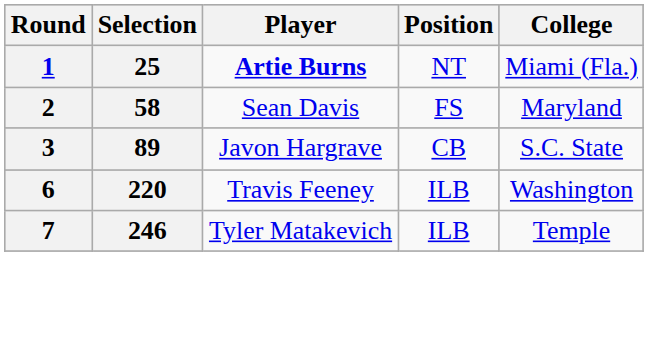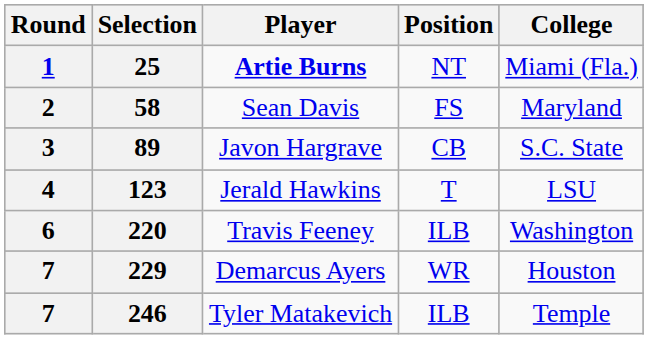 <table class="wikitable" style="text-align:center;">
 <tr conner Wilson>
 <th>Round</th>
 <th>Selection</th>
 <th>Player</th>
 <th>Position</th>
 <th>College</th>
 </tr>
 <tr>
 <th><a href='#'>1</a></th>
 <th>25</th>
 <td><strong><a href='#'>Artie Burns</a></strong></td>
 <td><a href='#'>NT</a></td>
 <td><a href='#'>Miami (Fla.)</a></td>
 </tr>
 <tr>
 <th>2</th>
 <th>58</th>
 <td><a href='#'>Sean Davis</a></td>
 <td><a href='#'>FS</a></td>
 <td><a href='#'>Maryland</a></td>
 </tr>
 <tr>
 <th>3</th>
 <th>89</th>
 <td><a href='#'>Javon Hargrave</a></td>
 <td><a href='#'>CB</a></td>
 <td><a href='#'>S.C. State</a></td>
 </tr>
 <tr>
+<th>4</th>
+<th>123</th>
+<td><a href='#'>Jerald Hawkins</a></td>
+<td><a href='#'>T</a></td>
+<td><a href='#'>LSU</a></td>
+</tr>
+<tr>
 <th>6</th>
 <th>220</th>
 <td><a href='#'>Travis Feeney</a></td>
 <td><a href='#'>ILB</a></td>
 <td><a href='#'>Washington</a></td>
+</tr>
+<tr>
+<th>7</th>
+<th>229</th>
+<td><a href='#'>Demarcus Ayers</a></td>
+<td><a href='#'>WR</a></td>
+<td><a href='#'>Houston</a></td>
 </tr>
 <tr>
 <th>7</th>
 <th>246</th>
 <td><a href='#'>Tyler Matakevich</a></td>
 <td><a href='#'>ILB</a></td>
 <td><a href='#'>Temple</a></td>
 </tr>
 </table>
